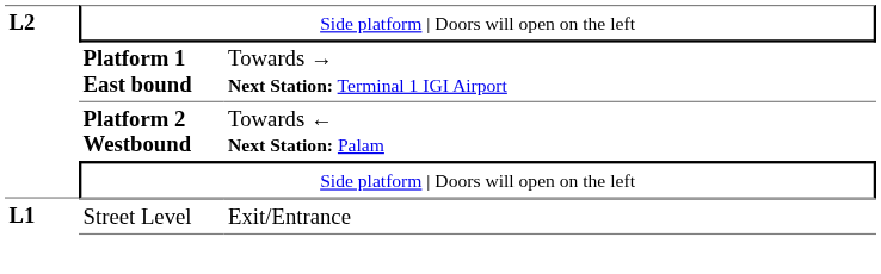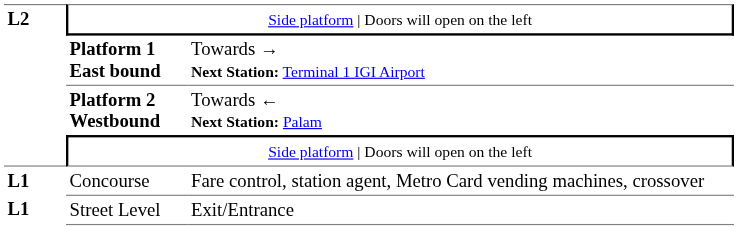 <table table border=0 cellspacing=0 cellpadding=3>
 <tr>
 <td style="border-top:solid 1px grey;border-bottom:solid 1px grey;" width=50 rowspan=4 valign=top><strong>L2</strong></td>
 <td style="border-top:solid 1px grey;border-right:solid 2px black;border-left:solid 2px black;border-bottom:solid 2px black;text-align:center;" colspan=2><small><a href='#'>Side platform</a> | Doors will open on the left </small></td>
 </tr>
 <tr>
 <td style="border-bottom:solid 1px grey;" width=100><span><strong>Platform 1</strong><br><strong>East bound</strong></span></td>
 <td style="border-bottom:solid 1px grey;" width=500>Towards → <br><small><strong>Next Station:</strong> <a href='#'>Terminal 1 IGI Airport</a></small></td>
 </tr>
 <tr>
 <td><span><strong>Platform 2</strong><br><strong>Westbound</strong></span></td>
 <td><span></span>Towards ← <br><small><strong>Next Station:</strong> <a href='#'>Palam</a></small></td>
 </tr>
 <tr>
 <td style="border-top:solid 2px black;border-right:solid 2px black;border-left:solid 2px black;border-bottom:solid 1px grey;text-align:center;" colspan=2><small><a href='#'>Side platform</a> | Doors will open on the left </small></td>
 </tr>
 <tr>
 <td valign=top><strong>L1</strong></td>
+<td valign=top>Concourse</td>
+<td valign=top>Fare control, station agent, Metro Card vending machines, crossover</td>
+</tr>
+<tr>
+<td valign=top><strong>L1</strong></td>
 <td style="border-top:solid 1px grey;border-bottom:solid 1px grey;" width=100 valign=top>Street Level</td>
 <td style="border-top:solid 1px grey;border-bottom:solid 1px grey;" width=500 valign=top>Exit/Entrance</td>
 </tr>
 <tr>
 </tr>
 </table>
